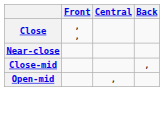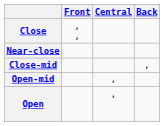 <table class="wikitable" style="text-align: center">
 <tr>
 <th></th>
 <th><a href='#'>Front</a></th>
 <th><a href='#'>Central</a></th>
 <th><a href='#'>Back</a></th>
 </tr>
 <tr>
 <th><a href='#'>Close</a></th>
 <td>, <br>, </td>
 <td></td>
 <td></td>
 </tr>
 <tr>
 <th><a href='#'>Near-close</a></th>
 <td></td>
 <td></td>
 <td></td>
 </tr>
 <tr>
 <th><a href='#'>Close-mid</a></th>
 <td></td>
 <td></td>
 <td>, </td>
 </tr>
 <tr>
 <th><a href='#'>Open-mid</a></th>
 <td></td>
 <td>, </td>
 <td><br></td>
 </tr>
+<tr>
+<th><a href='#'>Open</a></th>
+<td></td>
+<td>, <br><br><br></td>
+<td></td>
+</tr>
 </table>
